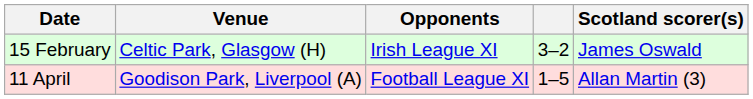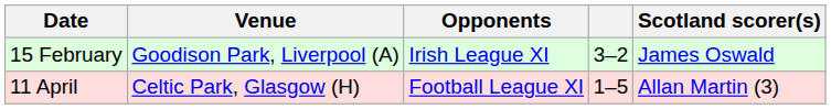 <table class="wikitable">
 <tr>
 <th>Date</th>
 <th>Venue</th>
 <th>Opponents</th>
 <th></th>
 <th>Scotland scorer(s)</th>
 </tr>
 <tr bgcolor=#ddffdd>
 <td>15 February</td>
-<td><a href='#'>Celtic Park</a>, <a href='#'>Glasgow</a> (H)</td>
+<td><a href='#'>Goodison Park</a>, <a href='#'>Liverpool</a> (A)</td>
 <td> <a href='#'>Irish League XI</a></td>
 <td align=center>3–2</td>
 <td><a href='#'>James Oswald</a></td>
 </tr>
 <tr bgcolor=#ffdddd>
 <td>11 April</td>
-<td><a href='#'>Goodison Park</a>, <a href='#'>Liverpool</a> (A)</td>
+<td><a href='#'>Celtic Park</a>, <a href='#'>Glasgow</a> (H)</td>
 <td> <a href='#'>Football League XI</a></td>
 <td align=center>1–5</td>
 <td><a href='#'>Allan Martin</a> (3)</td>
 </tr>
 </table>
